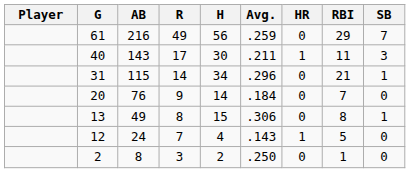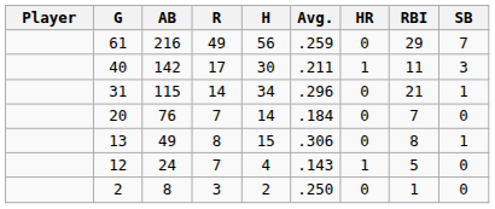 <table class="wikitable sortable">
 <tr>
 <th bgcolor="#DDDDFF" width="16%">Player</th>
 <th bgcolor="#DDDDFF" width="9%">G</th>
 <th bgcolor="#DDDDFF" width="9%">AB</th>
 <th bgcolor="#DDDDFF" width="9%">R</th>
 <th bgcolor="#DDDDFF" width="9%">H</th>
 <th bgcolor="#DDDDFF" width="9%">Avg.</th>
 <th bgcolor="#DDDDFF" width="9%">HR</th>
 <th bgcolor="#DDDDFF" width="9%">RBI</th>
 <th bgcolor="#DDDDFF" width="9%">SB</th>
 </tr>
 <tr align="center">
 <td></td>
 <td>61</td>
 <td>216</td>
 <td>49</td>
 <td>56</td>
 <td>.259</td>
 <td>0</td>
 <td>29</td>
 <td>7</td>
 </tr>
 <tr align="center">
 <td></td>
 <td>40</td>
-<td>143</td>
+<td>142</td>
 <td>17</td>
 <td>30</td>
 <td>.211</td>
 <td>1</td>
 <td>11</td>
 <td>3</td>
 </tr>
 <tr align="center">
 <td></td>
 <td>31</td>
 <td>115</td>
 <td>14</td>
 <td>34</td>
 <td>.296</td>
 <td>0</td>
 <td>21</td>
 <td>1</td>
 </tr>
 <tr align="center">
 <td></td>
 <td>20</td>
 <td>76</td>
-<td>9</td>
+<td>7</td>
 <td>14</td>
 <td>.184</td>
 <td>0</td>
 <td>7</td>
 <td>0</td>
 </tr>
 <tr align="center">
 <td></td>
 <td>13</td>
 <td>49</td>
 <td>8</td>
 <td>15</td>
 <td>.306</td>
 <td>0</td>
 <td>8</td>
 <td>1</td>
 </tr>
 <tr align="center">
 <td></td>
 <td>12</td>
 <td>24</td>
 <td>7</td>
 <td>4</td>
 <td>.143</td>
 <td>1</td>
 <td>5</td>
 <td>0</td>
 </tr>
 <tr align="center">
 <td></td>
 <td>2</td>
 <td>8</td>
 <td>3</td>
 <td>2</td>
 <td>.250</td>
 <td>0</td>
 <td>1</td>
 <td>0</td>
 </tr>
 </table>
